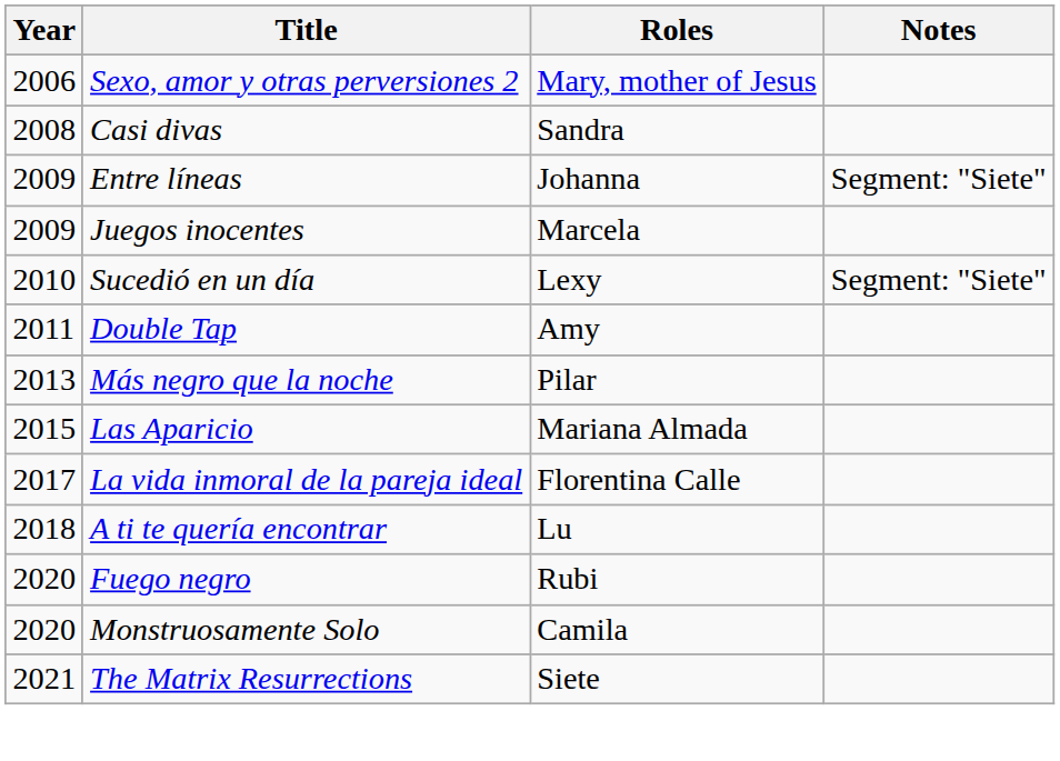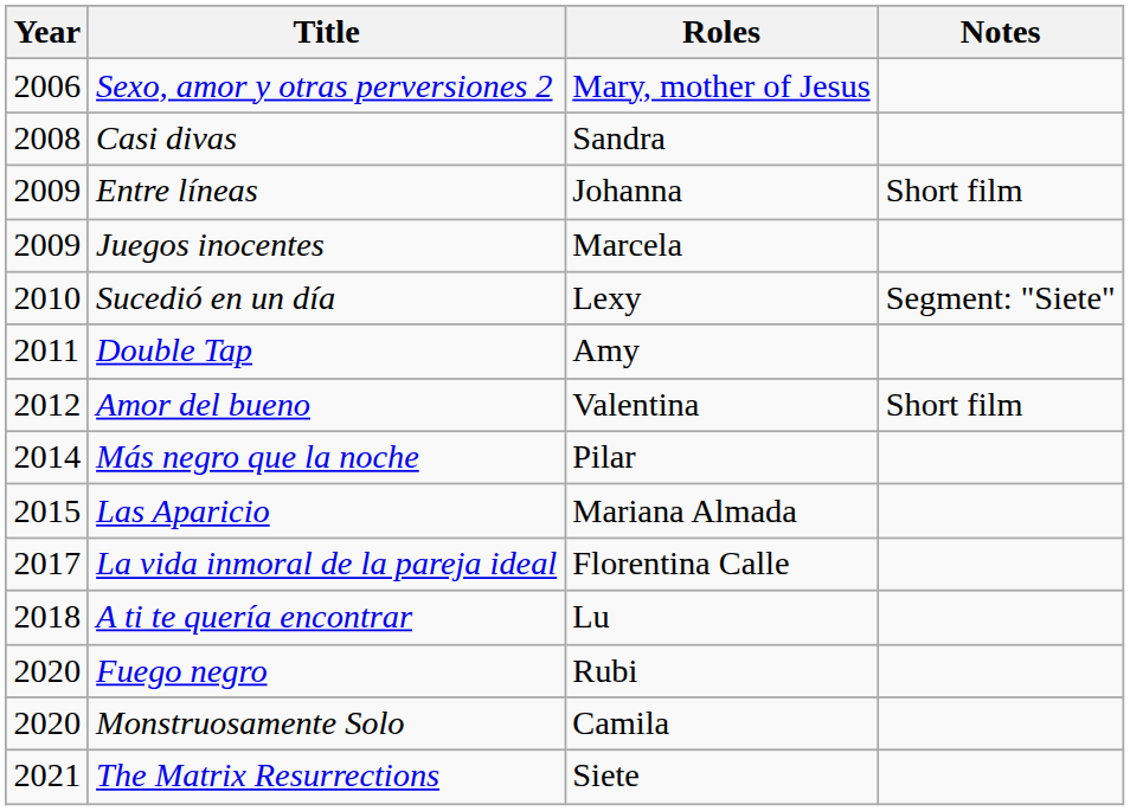 <table class="wikitable sortable">
 <tr>
 <th>Year</th>
 <th>Title</th>
 <th>Roles</th>
 <th>Notes</th>
 </tr>
 <tr>
 <td>2006</td>
 <td><em><a href='#'>Sexo, amor y otras perversiones 2</a></em></td>
 <td><a href='#'>Mary, mother of Jesus</a></td>
 <td></td>
 </tr>
 <tr>
 <td>2008</td>
 <td><em>Casi divas</em></td>
 <td>Sandra</td>
 <td></td>
 </tr>
 <tr>
 <td>2009</td>
 <td><em>Entre líneas</em></td>
 <td>Johanna</td>
-<td>Segment: "Siete"</td>
+<td>Short film</td>
 </tr>
 <tr>
 <td>2009</td>
 <td><em>Juegos inocentes</em></td>
 <td>Marcela</td>
 <td></td>
 </tr>
 <tr>
 <td>2010</td>
 <td><em>Sucedió en un día</em></td>
 <td>Lexy</td>
 <td>Segment: "Siete"</td>
 </tr>
 <tr>
 <td>2011</td>
 <td><em><a href='#'>Double Tap</a></em></td>
 <td>Amy</td>
 <td></td>
 </tr>
 <tr>
-<td>2013</td>
+<td>2012</td>
+<td><em><a href='#'>Amor del bueno</a></em></td>
+<td>Valentina</td>
+<td>Short film</td>
+</tr>
+<tr>
+<td>2014</td>
 <td><em><a href='#'>Más negro que la noche</a></em></td>
 <td>Pilar</td>
 <td></td>
 </tr>
 <tr>
 <td>2015</td>
 <td><em><a href='#'>Las Aparicio</a></em></td>
 <td>Mariana Almada</td>
 <td></td>
 </tr>
 <tr>
 <td>2017</td>
 <td><em><a href='#'>La vida inmoral de la pareja ideal</a></em></td>
 <td>Florentina Calle</td>
 <td></td>
 </tr>
 <tr>
 <td>2018</td>
 <td><em><a href='#'>A ti te quería encontrar</a></em></td>
 <td>Lu</td>
 <td></td>
 </tr>
 <tr>
 <td>2020</td>
 <td><em><a href='#'>Fuego negro</a></em></td>
 <td>Rubi</td>
 <td></td>
 </tr>
 <tr>
 <td>2020</td>
 <td><em>Monstruosamente Solo</em></td>
 <td>Camila</td>
 <td></td>
 </tr>
 <tr>
 <td>2021</td>
 <td><em><a href='#'>The Matrix Resurrections</a></em></td>
 <td>Siete</td>
 <td></td>
 </tr>
 </table>
